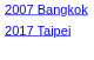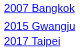 <table>
 <tr>
 <td> <a href='#'>2007 Bangkok</a></td>
 <td></td>
 <td></td>
 <td></td>
 </tr>
 <tr>
 <td></td>
 <td></td>
 <td></td>
 <td></td>
 </tr>
 <tr>
+<td> <a href='#'>2015 Gwangju</a></td>
+<td></td>
+<td></td>
+<td></td>
+</tr>
+<tr>
 <td> <a href='#'>2017 Taipei</a></td>
 <td></td>
 <td></td>
 <td></td>
 </tr>
 </table>
